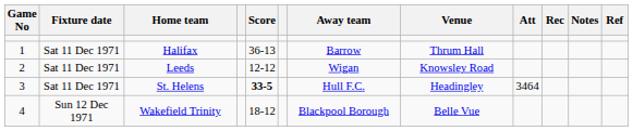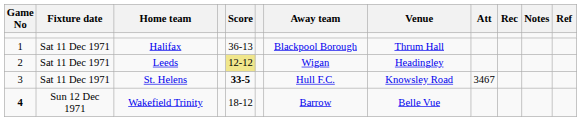 <table class="wikitable" style="text-align:center;">
 <tr>
 <th width=10 abbr="No">Game No</th>
 <th width=110 abbr="Date">Fixture date</th>
 <th width=150 abbr="Home team">Home team</th>
 <th width=5 abbr="space"></th>
 <th width=20 abbr="Score">Score</th>
 <th width=5 abbr="space"></th>
 <th width=150 abbr="Away team">Away team</th>
 <th width=150 abbr="Venue">Venue</th>
 <th width=30 abbr="Att">Att</th>
 <th width=30 abbr="Rec">Rec</th>
 <th width=20 abbr="Notes">Notes</th>
 <th width=30 abbr="Ref">Ref</th>
 </tr>
 <tr>
 <td></td>
 <td></td>
 <td></td>
 <td></td>
 <td></td>
 <td></td>
 <td></td>
 <td></td>
 <td></td>
 <td></td>
 <td></td>
 </tr>
 <tr>
 <td>1</td>
 <td>Sat 11 Dec 1971</td>
 <td><a href='#'>Halifax</a></td>
 <td></td>
 <td>36-13</td>
 <td></td>
-<td><a href='#'>Barrow</a></td>
+<td><a href='#'>Blackpool Borough</a></td>
 <td><a href='#'>Thrum Hall</a></td>
 <td></td>
 <td></td>
 <td></td>
 <td></td>
 </tr>
 <tr>
 <td>2</td>
 <td>Sat 11 Dec 1971</td>
 <td><a href='#'>Leeds</a></td>
 <td></td>
-<td>12-12</td>
+<td style="background: khaki;">12-12</td>
 <td></td>
 <td><a href='#'>Wigan</a></td>
-<td><a href='#'>Knowsley Road</a></td>
+<td><a href='#'>Headingley</a></td>
 <td></td>
 <td></td>
 <td></td>
 <td></td>
 </tr>
 <tr>
 <td>3</td>
 <td>Sat 11 Dec 1971</td>
 <td><a href='#'>St. Helens</a></td>
 <td></td>
 <td><strong>33-5</strong></td>
 <td></td>
 <td><a href='#'>Hull F.C.</a></td>
-<td><a href='#'>Headingley</a></td>
-<td>3464</td>
+<td><a href='#'>Knowsley Road</a></td>
+<td>3467</td>
 <td></td>
 <td></td>
 <td></td>
 </tr>
 <tr>
-<td>4</td>
+<td><strong>4</strong></td>
 <td>Sun 12 Dec 1971</td>
 <td><a href='#'>Wakefield Trinity</a></td>
 <td></td>
 <td>18-12</td>
 <td></td>
-<td><a href='#'>Blackpool Borough</a></td>
+<td><a href='#'>Barrow</a></td>
 <td><a href='#'>Belle Vue</a></td>
 <td></td>
 <td></td>
 <td></td>
 <td></td>
 </tr>
 </table>
